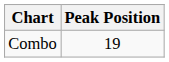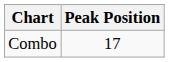 <table class="wikitable">
 <tr>
 <th>Chart</th>
 <th>Peak Position</th>
 </tr>
 <tr>
 <td>Combo</td>
-<td style="text-align:center;">19</td>
+<td style="text-align:center;">17</td>
 </tr>
 </table>
